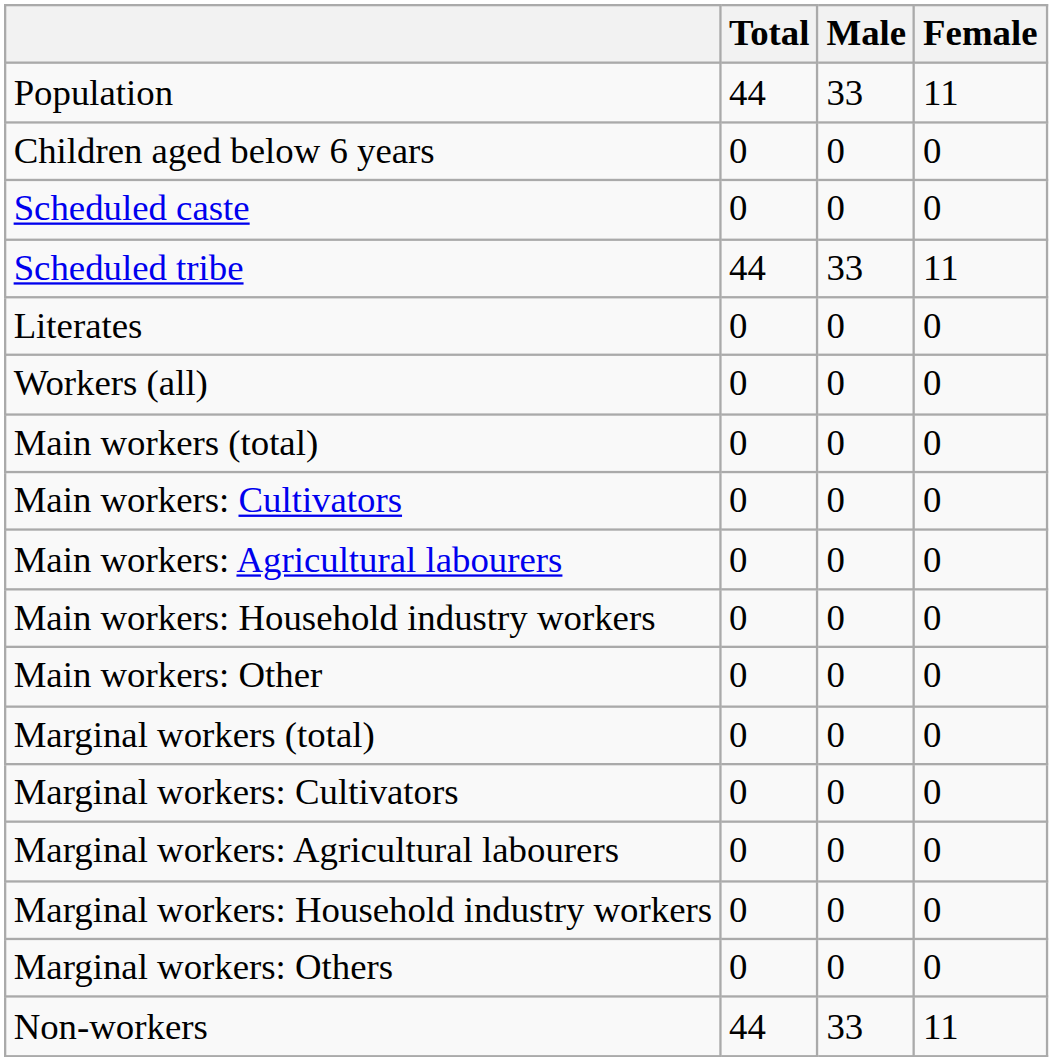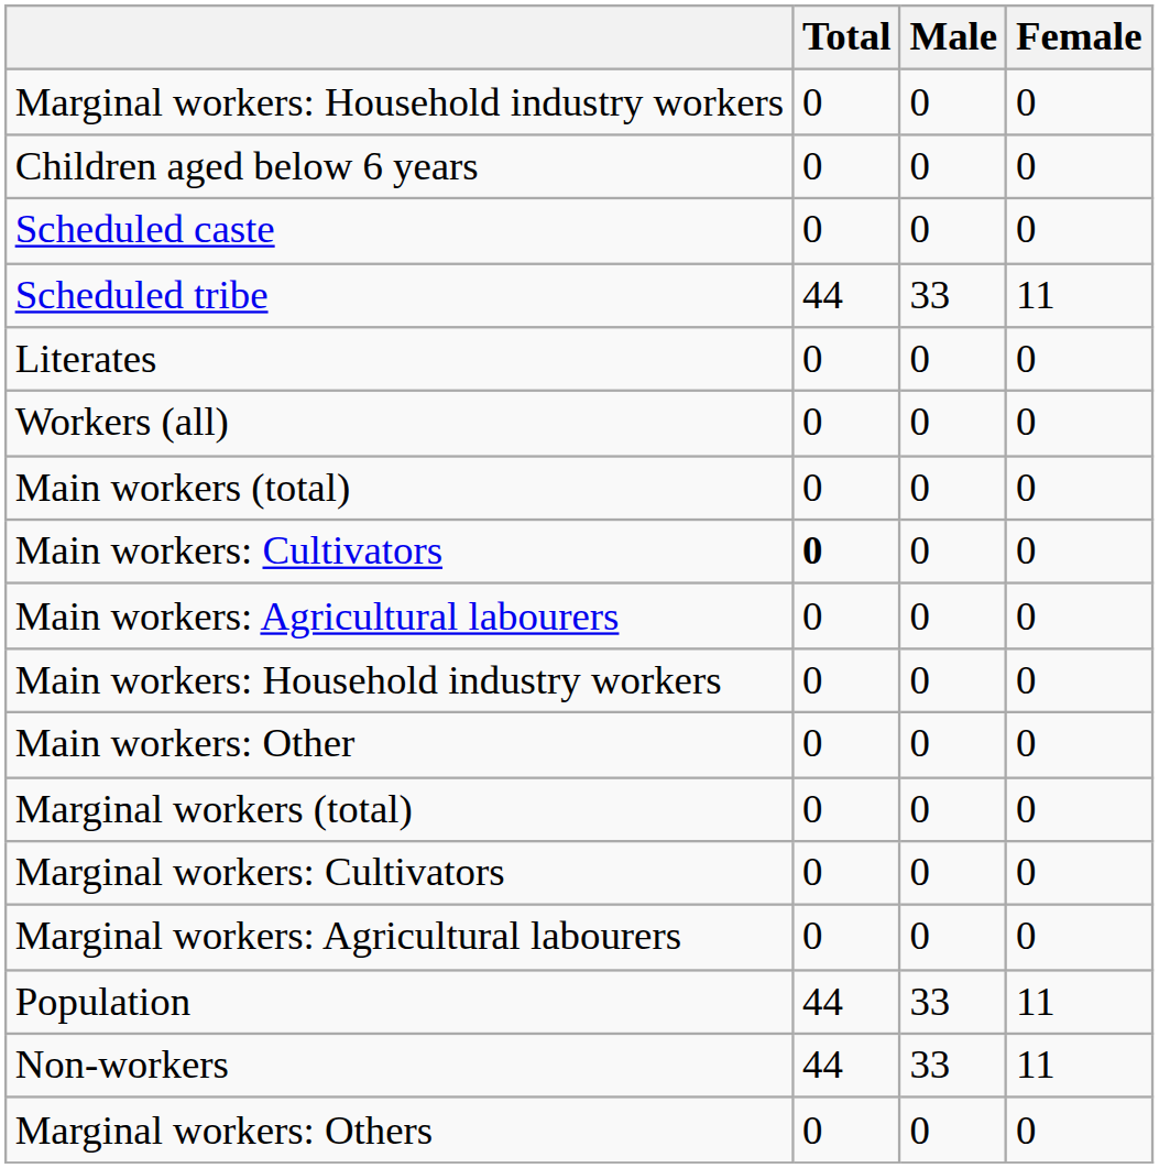 <table class="wikitable sortable">
 <tr>
 <th></th>
 <th>Total</th>
 <th>Male</th>
 <th>Female</th>
 </tr>
 <tr>
-<td>Population</td>
-<td>44</td>
-<td>33</td>
-<td>11</td>
+<td>Marginal workers: Household industry workers</td>
+<td>0</td>
+<td>0</td>
+<td>0</td>
 </tr>
 <tr>
 <td>Children aged below 6 years</td>
 <td>0</td>
 <td>0</td>
 <td>0</td>
 </tr>
 <tr>
 <td><a href='#'>Scheduled caste</a></td>
 <td>0</td>
 <td>0</td>
 <td>0</td>
 </tr>
 <tr>
 <td><a href='#'>Scheduled tribe</a></td>
 <td>44</td>
 <td>33</td>
 <td>11</td>
 </tr>
 <tr>
 <td>Literates</td>
 <td>0</td>
 <td>0</td>
 <td>0</td>
 </tr>
 <tr>
 <td>Workers (all)</td>
 <td>0</td>
 <td>0</td>
 <td>0</td>
 </tr>
 <tr>
 <td>Main workers (total)</td>
 <td>0</td>
 <td>0</td>
 <td>0</td>
 </tr>
 <tr>
 <td>Main workers: <a href='#'>Cultivators</a></td>
-<td>0</td>
+<td><strong>0</strong></td>
 <td>0</td>
 <td>0</td>
 </tr>
 <tr>
 <td>Main workers: <a href='#'>Agricultural labourers</a></td>
 <td>0</td>
 <td>0</td>
 <td>0</td>
 </tr>
 <tr>
 <td>Main workers: Household industry workers</td>
 <td>0</td>
 <td>0</td>
 <td>0</td>
 </tr>
 <tr>
 <td>Main workers: Other</td>
 <td>0</td>
 <td>0</td>
 <td>0</td>
 </tr>
 <tr>
 <td>Marginal workers (total)</td>
 <td>0</td>
 <td>0</td>
 <td>0</td>
 </tr>
 <tr>
 <td>Marginal workers: Cultivators</td>
 <td>0</td>
 <td>0</td>
 <td>0</td>
 </tr>
 <tr>
 <td>Marginal workers: Agricultural labourers</td>
 <td>0</td>
 <td>0</td>
 <td>0</td>
 </tr>
 <tr>
-<td>Marginal workers: Household industry workers</td>
-<td>0</td>
-<td>0</td>
-<td>0</td>
+<td>Population</td>
+<td>44</td>
+<td>33</td>
+<td>11</td>
+</tr>
+<tr>
+<td>Non-workers</td>
+<td>44</td>
+<td>33</td>
+<td>11</td>
 </tr>
 <tr>
 <td>Marginal workers: Others</td>
 <td>0</td>
 <td>0</td>
 <td>0</td>
 </tr>
-<tr>
-<td>Non-workers</td>
-<td>44</td>
-<td>33</td>
-<td>11</td>
-</tr>
 </table>
